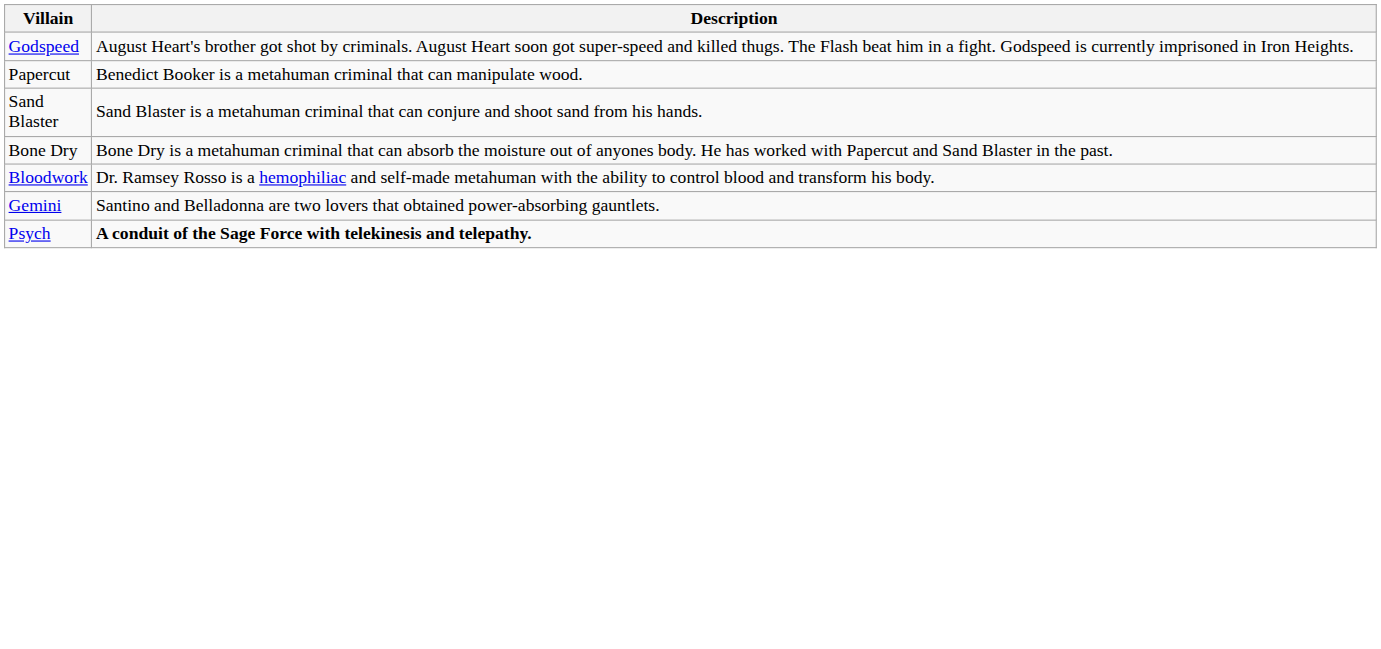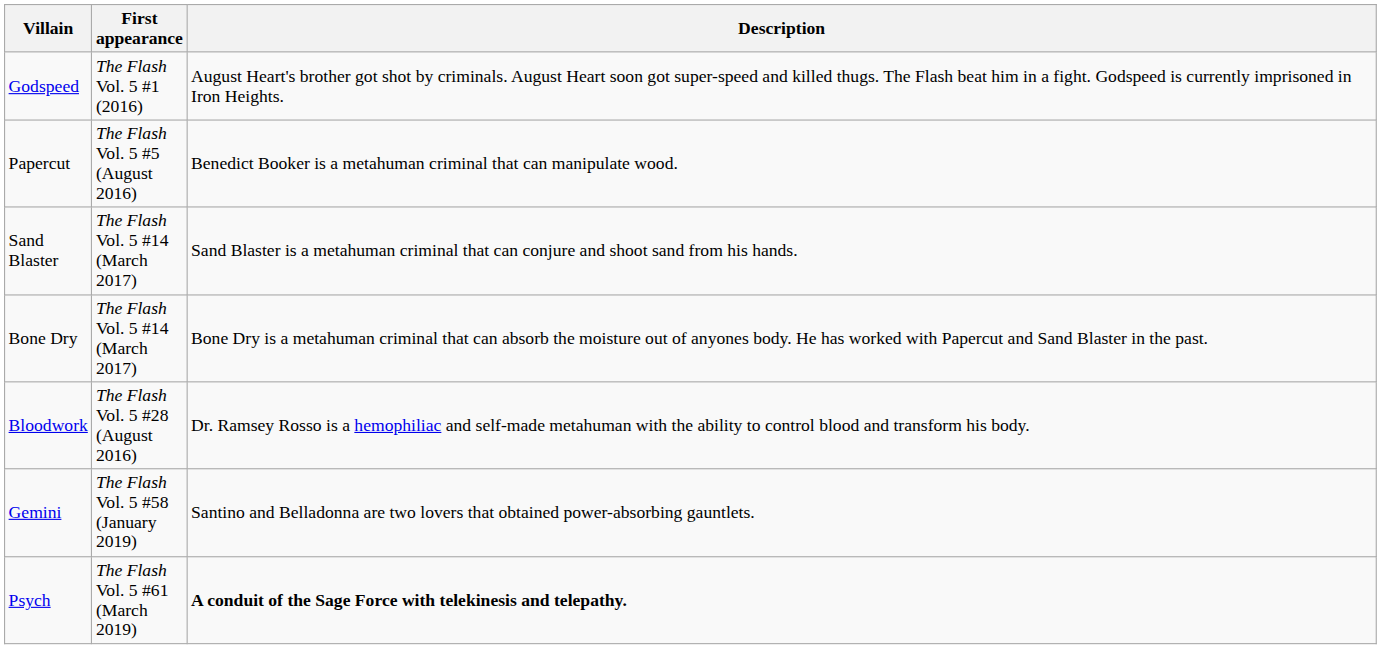 <table class="wikitable">
 <tr>
 <th width="1%">Villain</th>
+<th width="1%">First appearance</th>
 <th>Description</th>
 </tr>
 <tr>
 <td><a href='#'>Godspeed</a></td>
+<td><em>The Flash</em> Vol. 5 #1 (2016)</td>
 <td>August Heart's brother got shot by criminals. August Heart soon got super-speed and killed thugs. The Flash beat him in a fight. Godspeed is currently imprisoned in Iron Heights.</td>
 </tr>
 <tr>
 <td>Papercut</td>
+<td><em>The Flash</em> Vol. 5 #5 (August 2016)</td>
 <td>Benedict Booker is a metahuman criminal that can manipulate wood.</td>
 </tr>
 <tr>
 <td>Sand Blaster</td>
+<td><em>The Flash</em> Vol. 5 #14 (March 2017)</td>
 <td>Sand Blaster is a metahuman criminal that can conjure and shoot sand from his hands.</td>
 </tr>
 <tr>
 <td>Bone Dry</td>
+<td><em>The Flash</em> Vol. 5 #14 (March 2017)</td>
 <td>Bone Dry is a metahuman criminal that can absorb the moisture out of anyones body. He has worked with Papercut and Sand Blaster in the past.</td>
 </tr>
 <tr>
 <td><a href='#'>Bloodwork</a></td>
+<td><em>The Flash</em> Vol. 5 #28 (August 2016)</td>
 <td>Dr. Ramsey Rosso is a <a href='#'>hemophiliac</a> and self-made metahuman with the ability to control blood and transform his body.</td>
 </tr>
 <tr>
 <td><a href='#'>Gemini</a></td>
+<td><em>The Flash</em> Vol. 5 #58 (January 2019)</td>
 <td>Santino and Belladonna are two lovers that obtained power-absorbing gauntlets.</td>
 </tr>
 <tr>
 <td><a href='#'>Psych</a></td>
+<td><em>The Flash</em> Vol. 5 #61 (March 2019)</td>
 <td><strong>A conduit of the Sage Force with telekinesis and telepathy.</strong></td>
 </tr>
 </table>
